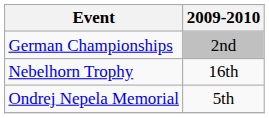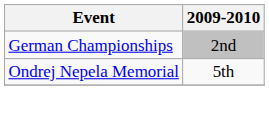 <table class="wikitable">
 <tr>
 <th>Event</th>
 <th>2009-2010</th>
 </tr>
 <tr>
 <td><a href='#'>German Championships</a></td>
 <td align="center" bgcolor="silver">2nd</td>
 </tr>
 <tr>
-<td><a href='#'>Nebelhorn Trophy</a></td>
-<td align="center">16th</td>
-</tr>
-<tr>
 <td><a href='#'>Ondrej Nepela Memorial</a></td>
 <td align="center">5th</td>
 </tr>
 <tr>
 </tr>
 </table>
